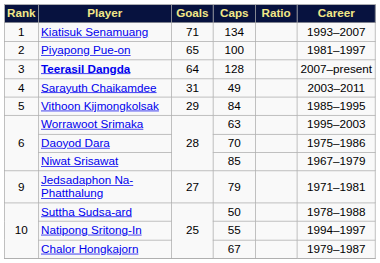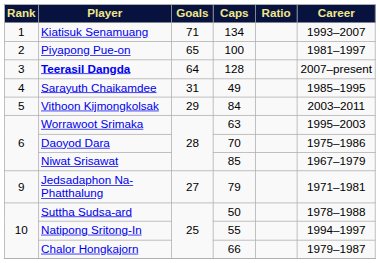 <table class="wikitable sortable" style="text-align: center;">
 <tr>
 <th style="background-color: #07123F; color: #F1E788; width:30px">Rank</th>
 <th style="background-color: #07123F; color: #F1E788; width:175px">Player</th>
 <th style="background-color: #07123F; color: #F1E788; width:50px">Goals</th>
 <th style="background-color: #07123F; color: #F1E788; width:50px">Caps</th>
 <th style="background-color: #07123F; color: #F1E788; width:50px">Ratio</th>
 <th style="background-color: #07123F; color: #F1E788; width:100px">Career</th>
 </tr>
 <tr>
 <td>1</td>
 <td style="text-align: left;"><a href='#'>Kiatisuk Senamuang</a></td>
 <td>71</td>
 <td>134</td>
 <td></td>
 <td>1993–2007</td>
 </tr>
 <tr>
 <td>2</td>
 <td style="text-align: left;"><a href='#'>Piyapong Pue-on</a></td>
 <td>65</td>
 <td>100</td>
 <td></td>
 <td>1981–1997</td>
 </tr>
 <tr>
 <td>3</td>
 <td style="text-align: left;"><strong><a href='#'>Teerasil Dangda</a></strong></td>
 <td>64</td>
 <td>128</td>
 <td></td>
 <td>2007–present</td>
 </tr>
 <tr>
 <td>4</td>
 <td style="text-align: left;"><a href='#'>Sarayuth Chaikamdee</a></td>
 <td>31</td>
 <td>49</td>
 <td></td>
-<td>2003–2011</td>
+<td>1985–1995</td>
 </tr>
 <tr>
 <td>5</td>
 <td style="text-align: left;"><a href='#'>Vithoon Kijmongkolsak</a></td>
 <td>29</td>
 <td>84</td>
 <td></td>
-<td>1985–1995</td>
+<td>2003–2011</td>
 </tr>
 <tr>
 <td rowspan=3>6</td>
 <td style="text-align: left;"><a href='#'>Worrawoot Srimaka</a></td>
 <td rowspan="3">28</td>
 <td>63</td>
 <td></td>
 <td>1995–2003</td>
 </tr>
 <tr>
 <td style="text-align: left;"><a href='#'>Daoyod Dara</a></td>
 <td>70</td>
 <td></td>
 <td>1975–1986</td>
 </tr>
 <tr>
 <td style="text-align: left;"><a href='#'>Niwat Srisawat</a></td>
 <td>85</td>
 <td></td>
 <td>1967–1979</td>
 </tr>
 <tr>
 <td>9</td>
 <td style="text-align: left;"><a href='#'>Jedsadaphon Na-Phatthalung</a></td>
 <td>27</td>
 <td>79</td>
 <td></td>
 <td>1971–1981</td>
 </tr>
 <tr>
 <td rowspan=3>10</td>
 <td style="text-align: left;"><a href='#'>Suttha Sudsa-ard</a></td>
 <td rowspan="3">25</td>
 <td>50</td>
 <td></td>
 <td>1978–1988</td>
 </tr>
 <tr>
 <td style="text-align: left;"><a href='#'>Natipong Sritong-In</a></td>
 <td>55</td>
 <td></td>
 <td>1994–1997</td>
 </tr>
 <tr>
 <td style="text-align: left;"><a href='#'>Chalor Hongkajorn</a></td>
-<td>67</td>
+<td>66</td>
 <td></td>
 <td>1979–1987</td>
 </tr>
 <tr>
 </tr>
 </table>
